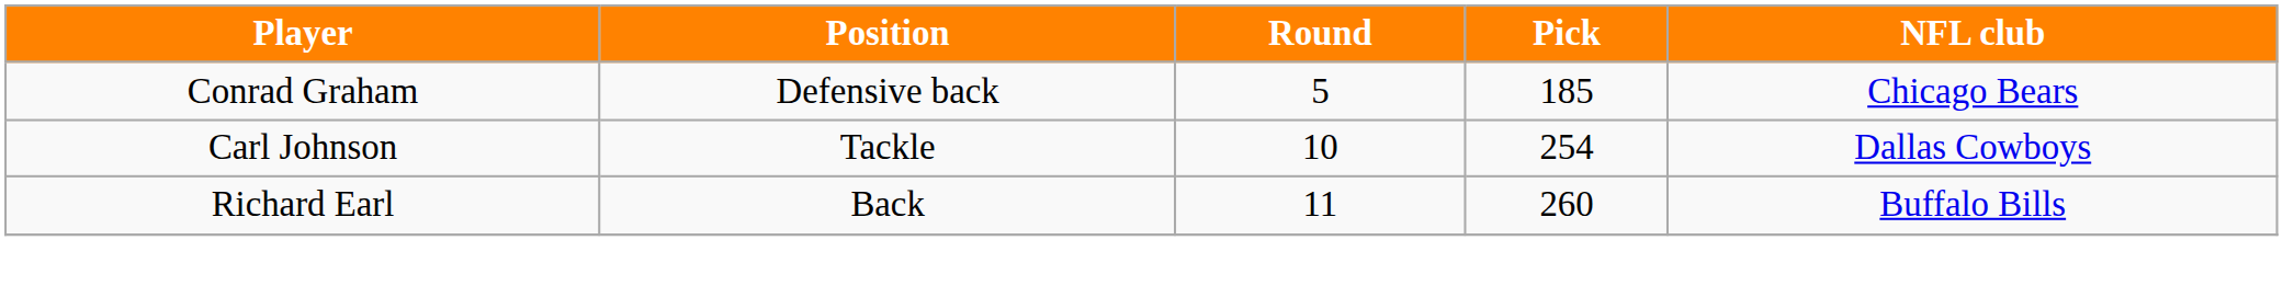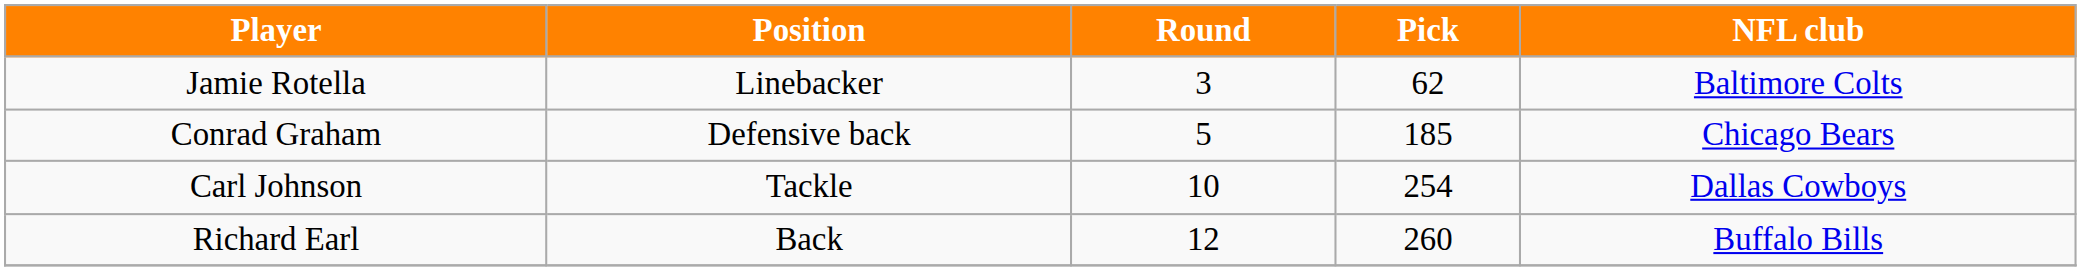 <table class="wikitable" width="80%">
 <tr align="center"  style="background:#FF8200;color:#FFFFFF;">
 <td><strong>Player</strong></td>
 <td><strong>Position</strong></td>
 <td><strong>Round</strong></td>
 <td><strong>Pick</strong></td>
 <td><strong>NFL club</strong></td>
+</tr>
+<tr align="center" bgcolor="">
+<td>Jamie Rotella</td>
+<td>Linebacker</td>
+<td>3</td>
+<td>62</td>
+<td><a href='#'>Baltimore Colts</a></td>
 </tr>
 <tr align="center" bgcolor="">
 <td>Conrad Graham</td>
 <td>Defensive back</td>
 <td>5</td>
 <td>185</td>
 <td><a href='#'>Chicago Bears</a></td>
 </tr>
 <tr align="center" bgcolor="">
 <td>Carl Johnson</td>
 <td>Tackle</td>
 <td>10</td>
 <td>254</td>
 <td><a href='#'>Dallas Cowboys</a></td>
 </tr>
 <tr align="center" bgcolor="">
 <td>Richard Earl</td>
 <td>Back</td>
-<td>11</td>
+<td>12</td>
 <td>260</td>
 <td><a href='#'>Buffalo Bills</a></td>
 </tr>
 <tr align="center" bgcolor="">
 </tr>
 </table>
